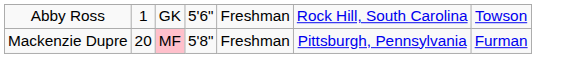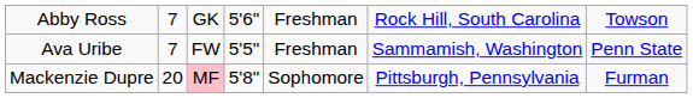 <table class="wikitable sortable" style="text-align:center;" border="1">
 <tr align=center>
 </tr>
 <tr>
 <td>Abby Ross</td>
-<td>1</td>
+<td>7</td>
 <td>GK</td>
 <td>5'6"</td>
 <td> Freshman</td>
 <td><a href='#'>Rock Hill, South Carolina</a></td>
 <td><a href='#'>Towson</a></td>
 </tr>
 <tr>
+<td>Ava Uribe</td>
+<td>7</td>
+<td>FW</td>
+<td>5'5"</td>
+<td> Freshman</td>
+<td><a href='#'>Sammamish, Washington</a></td>
+<td><a href='#'>Penn State</a></td>
+</tr>
+<tr>
 <td>Mackenzie Dupre</td>
 <td>20</td>
 <td style="background: pink;">MF</td>
 <td>5'8"</td>
-<td> Freshman</td>
+<td>Sophomore</td>
 <td><a href='#'>Pittsburgh, Pennsylvania</a></td>
 <td><a href='#'>Furman</a></td>
 </tr>
 </table>
